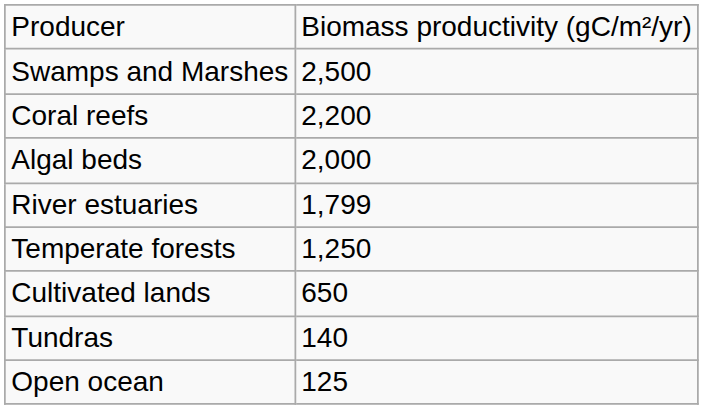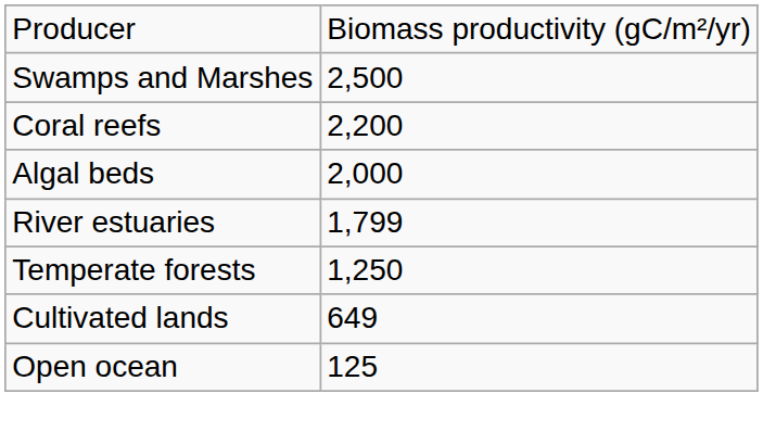 <table class="wikitable">
 <tr>
 <td>Producer</td>
 <td>Biomass productivity (gC/m²/yr)</td>
 </tr>
 <tr>
 <td>Swamps and Marshes</td>
 <td>2,500</td>
 </tr>
 <tr>
 <td>Coral reefs</td>
 <td>2,200</td>
 </tr>
 <tr>
 <td>Algal beds</td>
 <td>2,000</td>
 </tr>
 <tr>
 <td>River estuaries</td>
 <td>1,799</td>
 </tr>
 <tr>
 <td>Temperate forests</td>
 <td>1,250</td>
 </tr>
 <tr>
 <td>Cultivated lands</td>
-<td>650</td>
-</tr>
-<tr>
-<td>Tundras</td>
-<td>140</td>
+<td>649</td>
 </tr>
 <tr>
 <td>Open ocean</td>
 <td>125</td>
 </tr>
 </table>
